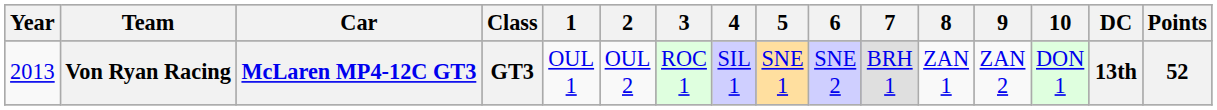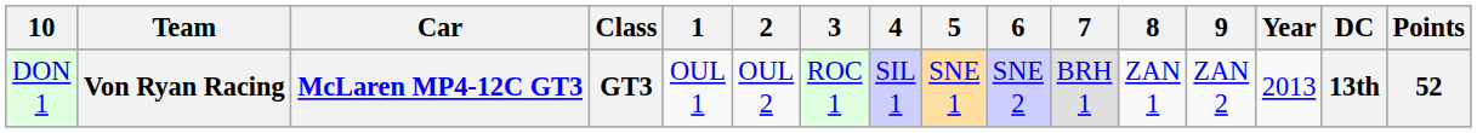 <table class="wikitable" style="text-align:center; font-size:85%">
 <tr>
-<th>Year</th>
+<th>10</th>
 <th>Team</th>
 <th>Car</th>
 <th>Class</th>
 <th>1</th>
 <th>2</th>
 <th>3</th>
 <th>4</th>
 <th>5</th>
 <th>6</th>
 <th>7</th>
 <th>8</th>
 <th>9</th>
-<th>10</th>
+<th>Year</th>
 <th>DC</th>
 <th>Points</th>
 </tr>
 <tr>
-<td><a href='#'>2013</a></td>
+<td style="background:#DFFFDF;"><a href='#'>DON<br>1</a><br></td>
 <th>Von Ryan Racing</th>
 <th><a href='#'>McLaren MP4-12C GT3</a></th>
 <th>GT3</th>
 <td><a href='#'>OUL<br>1</a></td>
 <td><a href='#'>OUL<br>2</a></td>
 <td style="background:#DFFFDF;"><a href='#'>ROC<br>1</a><br></td>
 <td style="background:#CFCFFF;"><a href='#'>SIL<br>1</a><br></td>
 <td style="background:#FFDF9F;"><a href='#'>SNE<br>1</a><br></td>
 <td style="background:#CFCFFF;"><a href='#'>SNE<br>2</a><br></td>
 <td style="background:#DFDFDF;"><a href='#'>BRH<br>1</a><br></td>
 <td><a href='#'>ZAN<br>1</a></td>
 <td><a href='#'>ZAN<br>2</a></td>
-<td style="background:#DFFFDF;"><a href='#'>DON<br>1</a><br></td>
+<td><a href='#'>2013</a></td>
 <th>13th</th>
 <th>52</th>
 </tr>
 </table>
